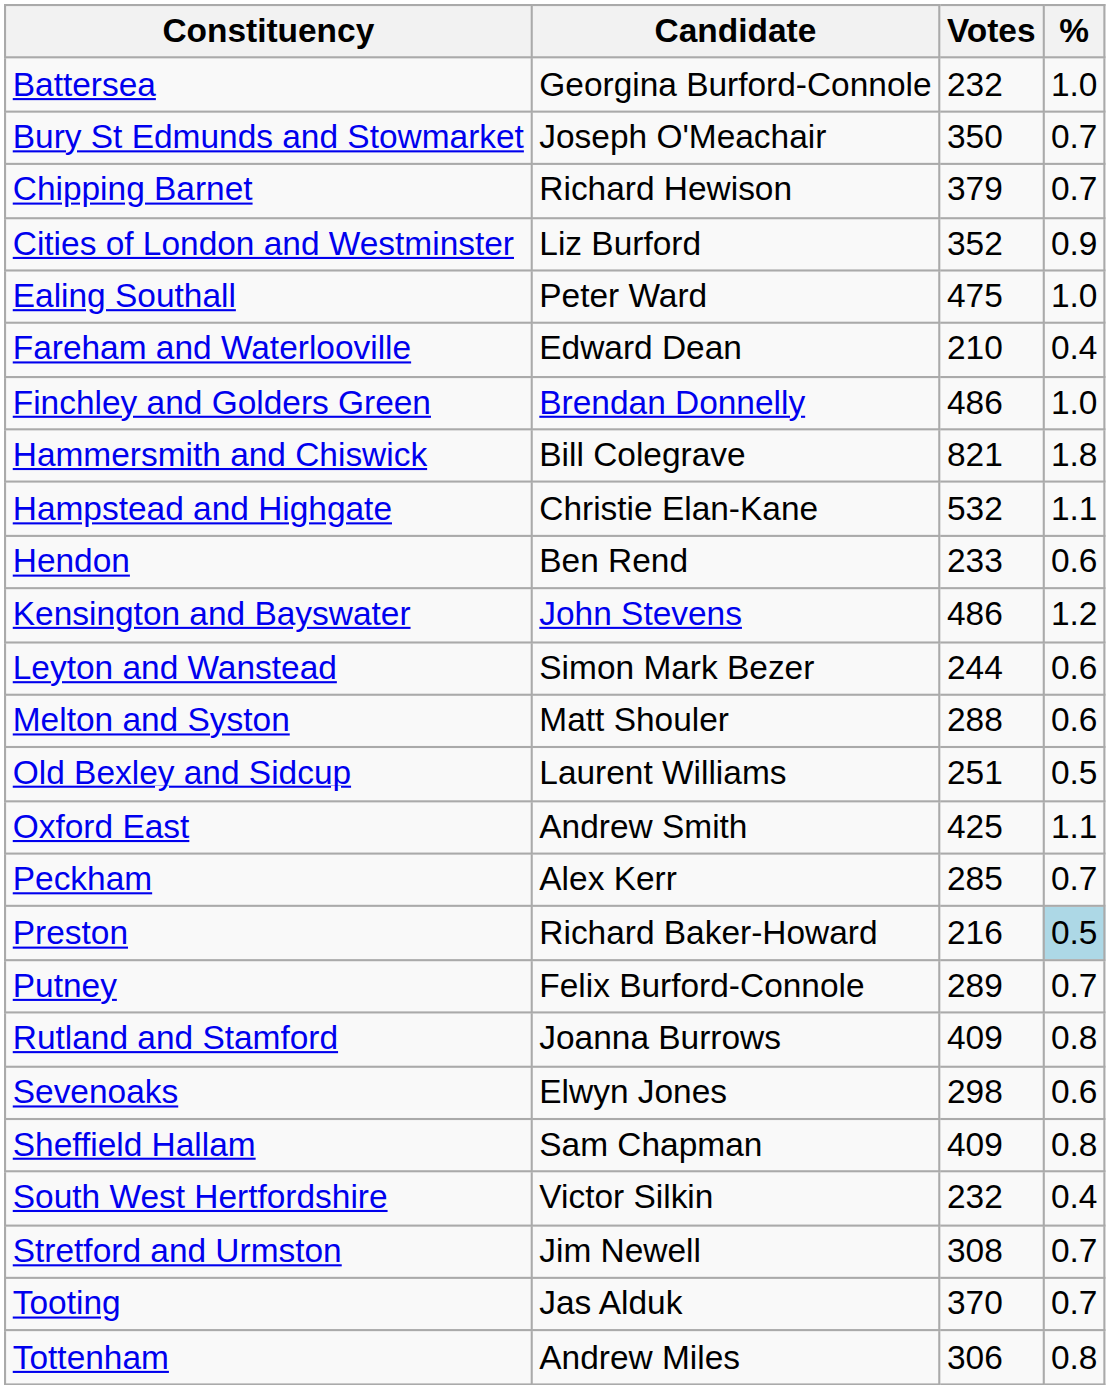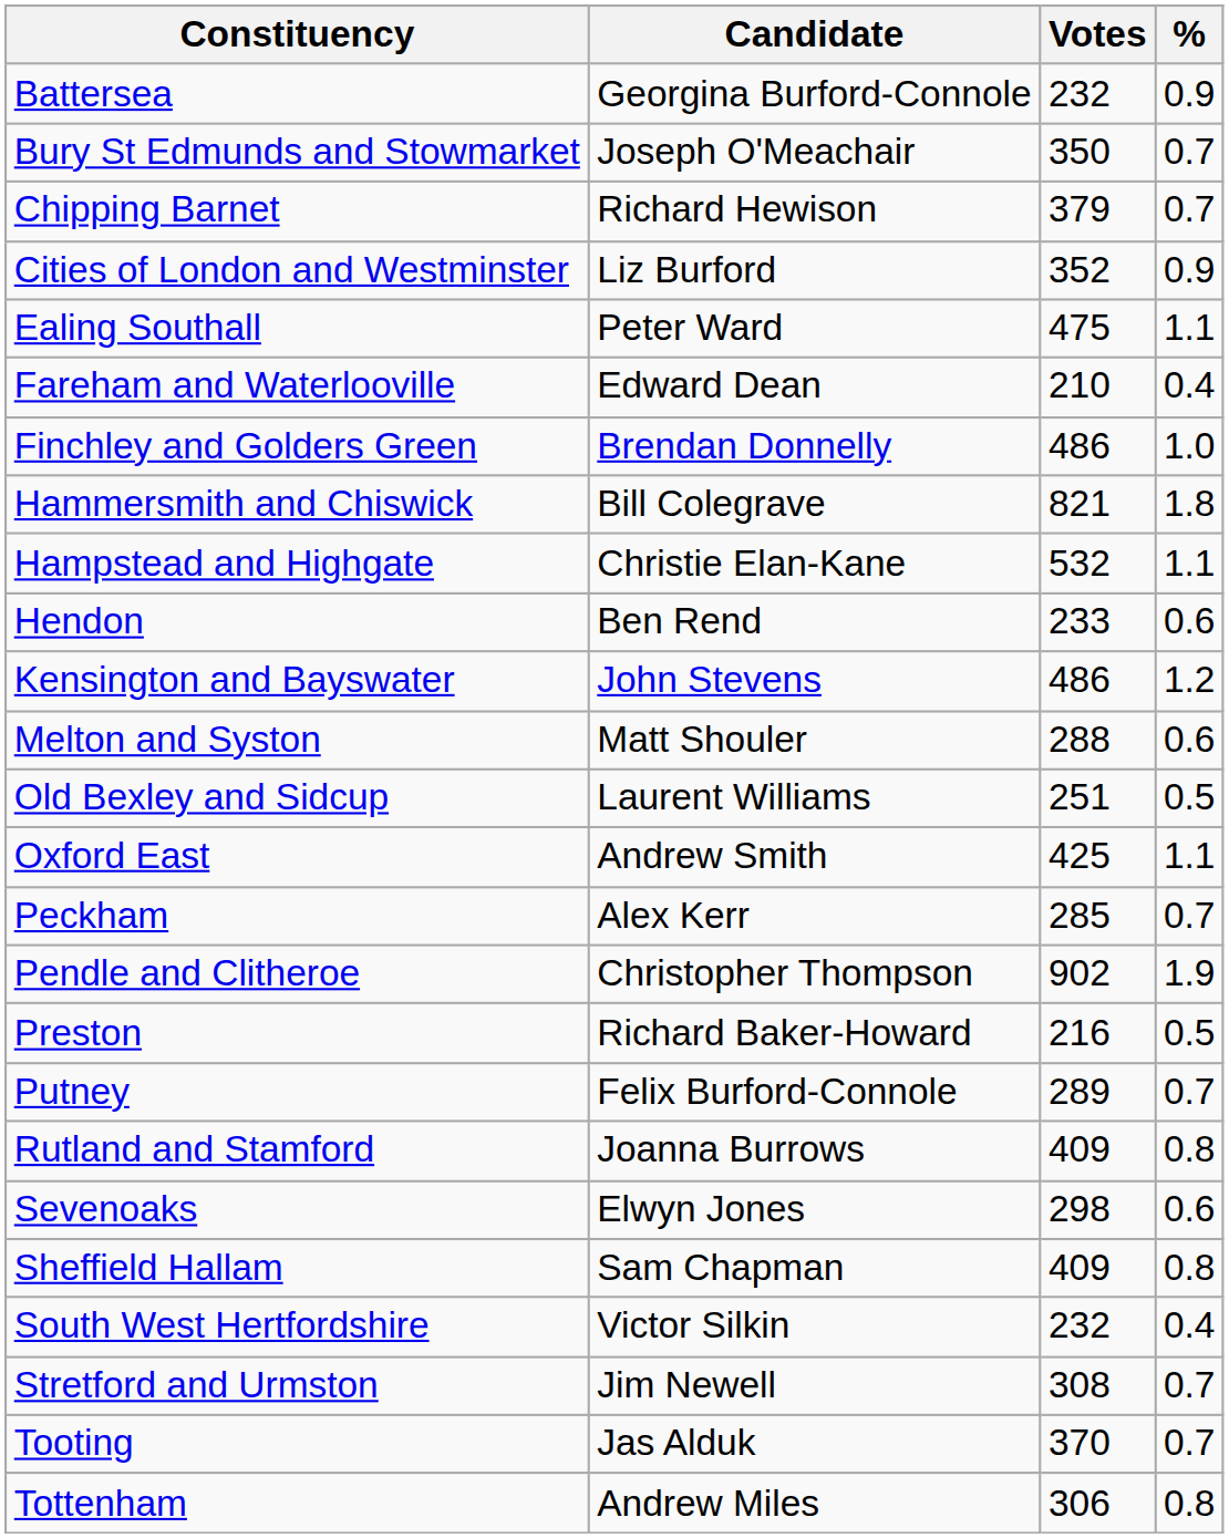 <table class="wikitable sortable">
 <tr>
 <th class="unsortable">Constituency</th>
 <th>Candidate</th>
 <th>Votes</th>
 <th>%</th>
 </tr>
 <tr>
 <td><a href='#'>Battersea</a></td>
 <td>Georgina Burford-Connole</td>
 <td>232</td>
-<td>1.0</td>
+<td>0.9</td>
 </tr>
 <tr>
 <td><a href='#'>Bury St Edmunds and Stowmarket</a></td>
 <td>Joseph O'Meachair</td>
 <td>350</td>
 <td>0.7</td>
 </tr>
 <tr>
 <td><a href='#'>Chipping Barnet</a></td>
 <td>Richard Hewison</td>
 <td>379</td>
 <td>0.7</td>
 </tr>
 <tr>
 <td><a href='#'>Cities of London and Westminster</a></td>
 <td>Liz Burford</td>
 <td>352</td>
 <td>0.9</td>
 </tr>
 <tr>
 <td><a href='#'>Ealing Southall</a></td>
 <td>Peter Ward</td>
 <td>475</td>
-<td>1.0</td>
+<td>1.1</td>
 </tr>
 <tr>
 <td><a href='#'>Fareham and Waterlooville</a></td>
 <td>Edward Dean</td>
 <td>210</td>
 <td>0.4</td>
 </tr>
 <tr>
 <td><a href='#'>Finchley and Golders Green</a></td>
 <td><a href='#'>Brendan Donnelly</a></td>
 <td>486</td>
 <td>1.0</td>
 </tr>
 <tr>
 <td><a href='#'>Hammersmith and Chiswick</a></td>
 <td>Bill Colegrave</td>
 <td>821</td>
 <td>1.8</td>
 </tr>
 <tr>
 <td><a href='#'>Hampstead and Highgate</a></td>
 <td>Christie Elan-Kane</td>
 <td>532</td>
 <td>1.1</td>
 </tr>
 <tr>
 <td><a href='#'>Hendon</a></td>
 <td>Ben Rend</td>
 <td>233</td>
 <td>0.6</td>
 </tr>
 <tr>
 <td><a href='#'>Kensington and Bayswater</a></td>
 <td><a href='#'>John Stevens</a></td>
 <td>486</td>
 <td>1.2</td>
 </tr>
 <tr>
-<td><a href='#'>Leyton and Wanstead</a></td>
-<td>Simon Mark Bezer</td>
-<td>244</td>
-<td>0.6</td>
-</tr>
-<tr>
 <td><a href='#'>Melton and Syston</a></td>
 <td>Matt Shouler</td>
 <td>288</td>
 <td>0.6</td>
 </tr>
 <tr>
 <td><a href='#'>Old Bexley and Sidcup</a></td>
 <td>Laurent Williams</td>
 <td>251</td>
 <td>0.5</td>
 </tr>
 <tr>
 <td><a href='#'>Oxford East</a></td>
 <td>Andrew Smith</td>
 <td>425</td>
 <td>1.1</td>
 </tr>
 <tr>
 <td><a href='#'>Peckham</a></td>
 <td>Alex Kerr</td>
 <td>285</td>
 <td>0.7</td>
 </tr>
 <tr>
+<td><a href='#'>Pendle and Clitheroe</a></td>
+<td>Christopher Thompson</td>
+<td>902</td>
+<td>1.9</td>
+</tr>
+<tr>
 <td><a href='#'>Preston</a></td>
 <td>Richard Baker-Howard</td>
 <td>216</td>
-<td style="background: lightblue;">0.5</td>
+<td>0.5</td>
 </tr>
 <tr>
 <td><a href='#'>Putney</a></td>
 <td>Felix Burford-Connole</td>
 <td>289</td>
 <td>0.7</td>
 </tr>
 <tr>
 <td><a href='#'>Rutland and Stamford</a></td>
 <td>Joanna Burrows</td>
 <td>409</td>
 <td>0.8</td>
 </tr>
 <tr>
 <td><a href='#'>Sevenoaks</a></td>
 <td>Elwyn Jones</td>
 <td>298</td>
 <td>0.6</td>
 </tr>
 <tr>
 <td><a href='#'>Sheffield Hallam</a></td>
 <td>Sam Chapman</td>
 <td>409</td>
 <td>0.8</td>
 </tr>
 <tr>
 <td><a href='#'>South West Hertfordshire</a></td>
 <td>Victor Silkin</td>
 <td>232</td>
 <td>0.4</td>
 </tr>
 <tr>
 <td><a href='#'>Stretford and Urmston</a></td>
 <td>Jim Newell</td>
 <td>308</td>
 <td>0.7</td>
 </tr>
 <tr>
 <td><a href='#'>Tooting</a></td>
 <td>Jas Alduk</td>
 <td>370</td>
 <td>0.7</td>
 </tr>
 <tr>
 <td><a href='#'>Tottenham</a></td>
 <td>Andrew Miles</td>
 <td>306</td>
 <td>0.8</td>
 </tr>
 </table>
